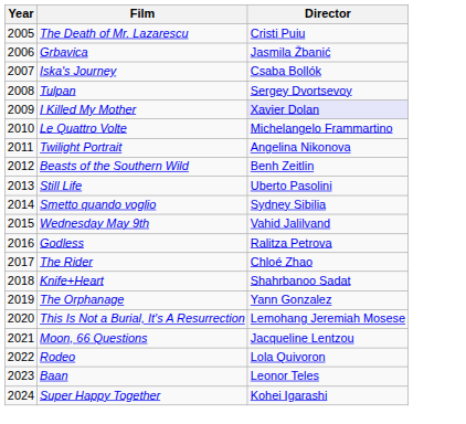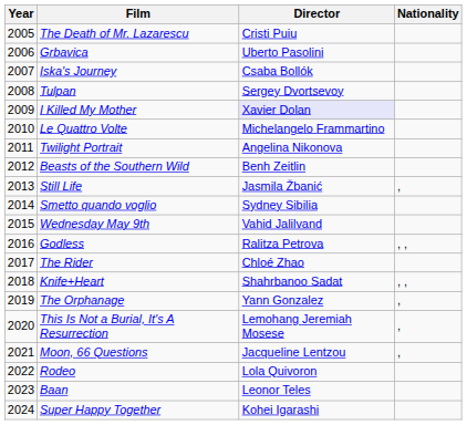 <table class="wikitable">
 <tr>
 <th>Year</th>
 <th>Film</th>
 <th>Director</th>
+<th>Nationality</th>
 </tr>
 <tr>
 <td>2005</td>
 <td><em><a href='#'>The Death of Mr. Lazarescu</a></em></td>
 <td><a href='#'>Cristi Puiu</a></td>
+<td></td>
 </tr>
 <tr>
 <td>2006</td>
 <td><em><a href='#'>Grbavica</a></em></td>
-<td><a href='#'>Jasmila Žbanić</a></td>
+<td><a href='#'>Uberto Pasolini</a></td>
+<td></td>
 </tr>
 <tr>
 <td>2007</td>
 <td><em><a href='#'>Iska's Journey</a></em></td>
 <td><a href='#'>Csaba Bollók</a></td>
+<td></td>
 </tr>
 <tr>
 <td>2008</td>
 <td><em><a href='#'>Tulpan</a></em></td>
 <td><a href='#'>Sergey Dvortsevoy</a></td>
+<td></td>
 </tr>
 <tr>
 <td>2009</td>
 <td><em><a href='#'>I Killed My Mother</a></em></td>
 <td style="background: lavender;"><a href='#'>Xavier Dolan</a></td>
+<td></td>
 </tr>
 <tr>
 <td>2010</td>
 <td><em><a href='#'>Le Quattro Volte</a></em></td>
 <td><a href='#'>Michelangelo Frammartino</a></td>
+<td></td>
 </tr>
 <tr>
 <td>2011</td>
 <td><em><a href='#'>Twilight Portrait</a></em></td>
 <td><a href='#'>Angelina Nikonova</a></td>
+<td></td>
 </tr>
 <tr>
 <td>2012</td>
 <td><em><a href='#'>Beasts of the Southern Wild</a></em></td>
 <td><a href='#'>Benh Zeitlin</a></td>
+<td></td>
 </tr>
 <tr>
 <td>2013</td>
 <td><em><a href='#'>Still Life</a></em></td>
-<td><a href='#'>Uberto Pasolini</a></td>
+<td><a href='#'>Jasmila Žbanić</a></td>
+<td>, </td>
 </tr>
 <tr>
 <td>2014</td>
 <td><em><a href='#'>Smetto quando voglio</a></em></td>
 <td><a href='#'>Sydney Sibilia</a></td>
+<td></td>
 </tr>
 <tr>
 <td>2015</td>
 <td><em><a href='#'>Wednesday May 9th</a></em></td>
 <td><a href='#'>Vahid Jalilvand</a></td>
+<td></td>
 </tr>
 <tr>
 <td>2016</td>
 <td><em><a href='#'>Godless</a></em></td>
 <td><a href='#'>Ralitza Petrova</a></td>
+<td>, , </td>
 </tr>
 <tr>
 <td>2017</td>
 <td><em><a href='#'>The Rider</a></em></td>
 <td><a href='#'>Chloé Zhao</a></td>
+<td></td>
 </tr>
 <tr>
 <td>2018</td>
 <td><em><a href='#'>Knife+Heart</a></em></td>
 <td><a href='#'>Shahrbanoo Sadat</a></td>
+<td>, , </td>
 </tr>
 <tr>
 <td>2019</td>
 <td><em><a href='#'>The Orphanage</a></em></td>
 <td><a href='#'>Yann Gonzalez</a></td>
+<td>, </td>
 </tr>
 <tr>
 <td>2020</td>
 <td><em><a href='#'>This Is Not a Burial, It's A Resurrection</a></em></td>
 <td><a href='#'>Lemohang Jeremiah Mosese</a></td>
+<td>, </td>
 </tr>
 <tr>
 <td>2021</td>
 <td><em><a href='#'>Moon, 66 Questions</a></em></td>
 <td><a href='#'>Jacqueline Lentzou</a></td>
+<td>, </td>
 </tr>
 <tr>
 <td>2022</td>
 <td><em><a href='#'>Rodeo</a></em></td>
 <td><a href='#'>Lola Quivoron</a></td>
+<td></td>
 </tr>
 <tr>
 <td>2023</td>
 <td><em><a href='#'>Baan</a></em></td>
 <td><a href='#'>Leonor Teles</a></td>
+<td></td>
 </tr>
 <tr>
 <td>2024</td>
 <td><em><a href='#'>Super Happy Together</a></em></td>
 <td><a href='#'>Kohei Igarashi</a></td>
+<td></td>
 </tr>
 </table>
